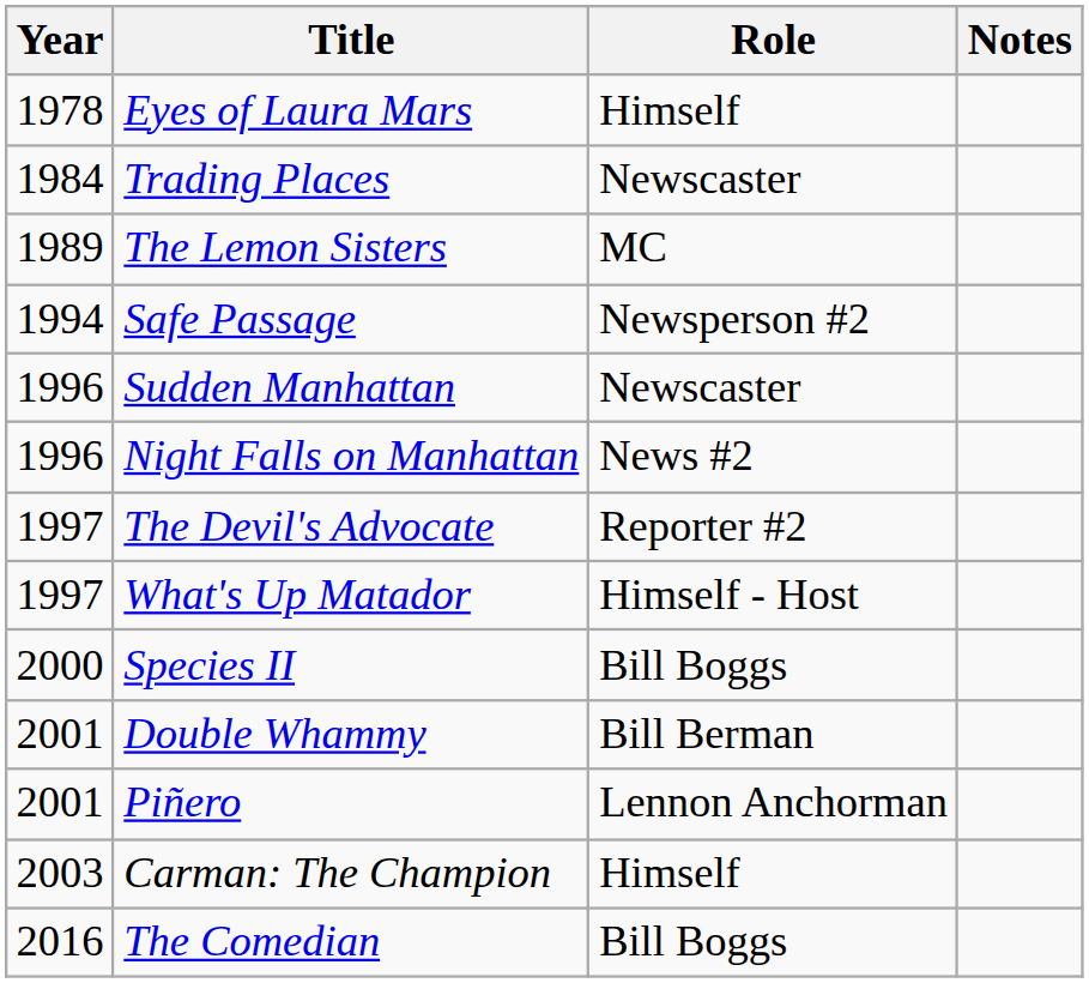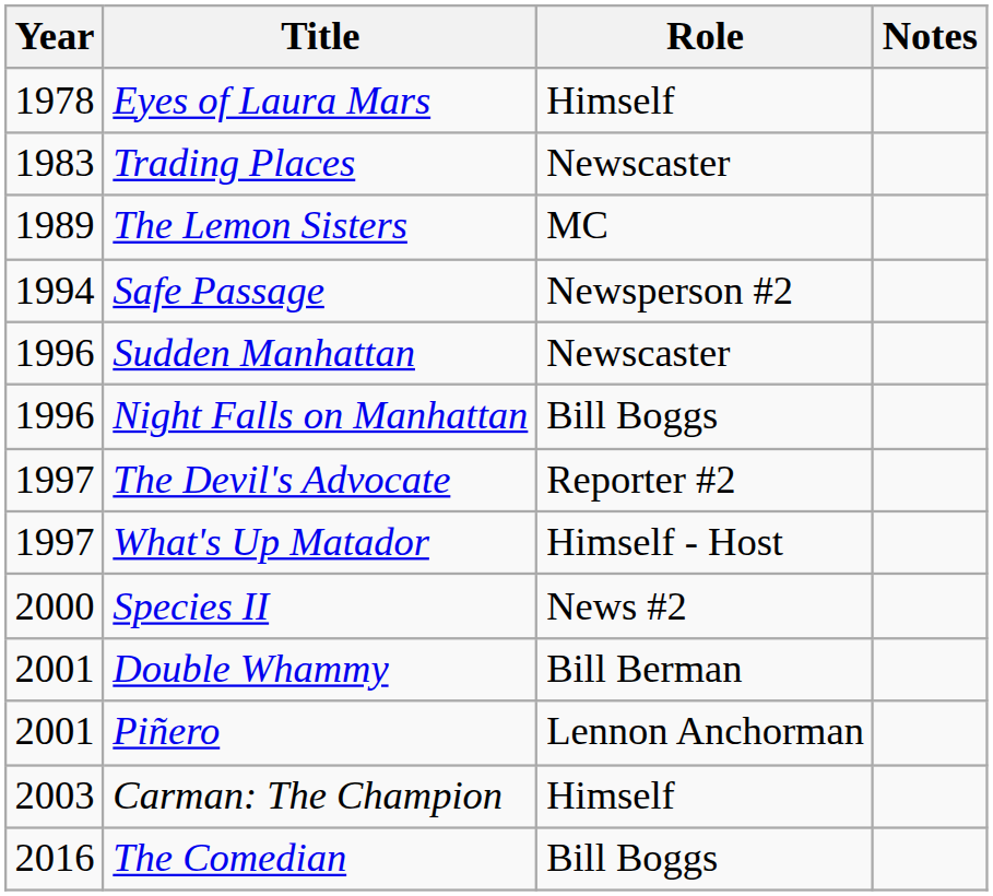 <table class="wikitable">
 <tr>
 <th>Year</th>
 <th>Title</th>
 <th>Role</th>
 <th>Notes</th>
 </tr>
 <tr>
 <td>1978</td>
 <td><em><a href='#'>Eyes of Laura Mars</a></em></td>
 <td>Himself</td>
 <td></td>
 </tr>
 <tr>
-<td>1984</td>
+<td>1983</td>
 <td><em><a href='#'>Trading Places</a></em></td>
 <td>Newscaster</td>
 <td></td>
 </tr>
 <tr>
 <td>1989</td>
 <td><em><a href='#'>The Lemon Sisters</a></em></td>
 <td>MC</td>
 <td></td>
 </tr>
 <tr>
 <td>1994</td>
 <td><em><a href='#'>Safe Passage</a></em></td>
 <td>Newsperson #2</td>
 <td></td>
 </tr>
 <tr>
 <td>1996</td>
 <td><em><a href='#'>Sudden Manhattan</a></em></td>
 <td>Newscaster</td>
 <td></td>
 </tr>
 <tr>
 <td>1996</td>
 <td><em><a href='#'>Night Falls on Manhattan</a></em></td>
-<td>News #2</td>
+<td>Bill Boggs</td>
 <td></td>
 </tr>
 <tr>
 <td>1997</td>
 <td><em><a href='#'>The Devil's Advocate</a></em></td>
 <td>Reporter #2</td>
 <td></td>
 </tr>
 <tr>
 <td>1997</td>
 <td><em><a href='#'>What's Up Matador</a></em></td>
 <td>Himself - Host</td>
 <td></td>
 </tr>
 <tr>
 <td>2000</td>
 <td><em><a href='#'>Species II</a></em></td>
-<td>Bill Boggs</td>
+<td>News #2</td>
 <td></td>
 </tr>
 <tr>
 <td>2001</td>
 <td><em><a href='#'>Double Whammy</a></em></td>
 <td>Bill Berman</td>
 <td></td>
 </tr>
 <tr>
 <td>2001</td>
 <td><em><a href='#'>Piñero</a></em></td>
 <td>Lennon Anchorman</td>
 <td></td>
 </tr>
 <tr>
 <td>2003</td>
 <td><em>Carman: The Champion</em></td>
 <td>Himself</td>
 <td></td>
 </tr>
 <tr>
 <td>2016</td>
 <td><em><a href='#'>The Comedian</a></em></td>
 <td>Bill Boggs</td>
 <td></td>
 </tr>
 </table>
